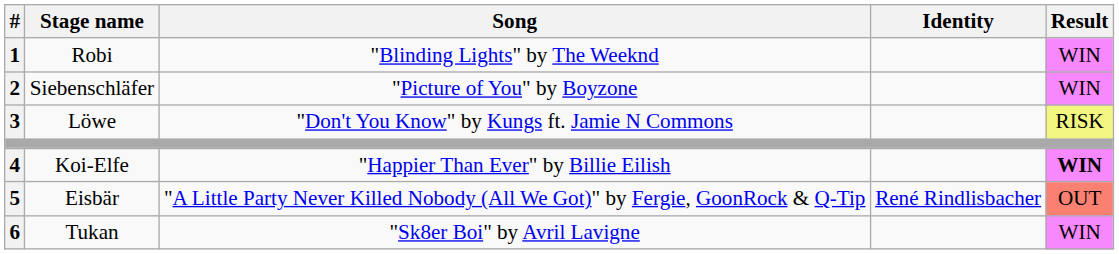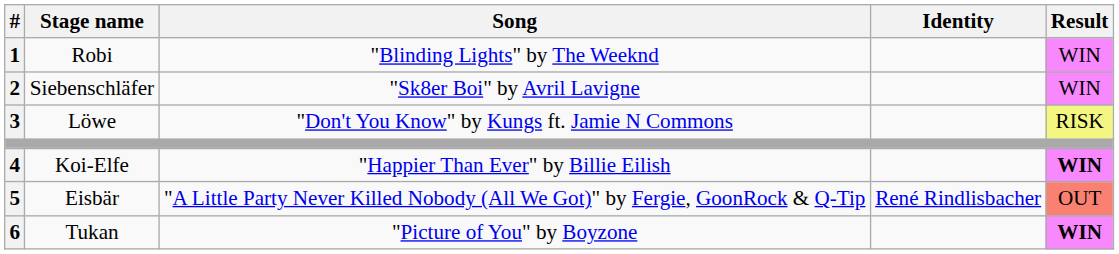 <table class="wikitable plainrowheaders" style="text-align: center">
 <tr>
 <th>#</th>
 <th>Stage name</th>
 <th>Song</th>
 <th>Identity</th>
 <th>Result</th>
 </tr>
 <tr>
 <th>1</th>
 <td>Robi</td>
 <td>"<a href='#'>Blinding Lights</a>" by <a href='#'>The Weeknd</a></td>
 <td></td>
 <td bgcolor="F888FD">WIN</td>
 </tr>
 <tr>
 <th>2</th>
 <td>Siebenschläfer</td>
-<td>"<a href='#'>Picture of You</a>" by <a href='#'>Boyzone</a></td>
+<td>"<a href='#'>Sk8er Boi</a>" by <a href='#'>Avril Lavigne</a></td>
 <td></td>
 <td bgcolor="F888FD">WIN</td>
 </tr>
 <tr>
 <th>3</th>
 <td>Löwe</td>
 <td>"<a href='#'>Don't You Know</a>" by <a href='#'>Kungs</a> ft. <a href='#'>Jamie N Commons</a></td>
 <td></td>
 <td bgcolor="#F3F781">RISK</td>
 </tr>
 <tr>
 <td colspan="5" style="background:darkgray"></td>
 </tr>
 <tr>
 <th>4</th>
 <td>Koi-Elfe</td>
 <td>"<a href='#'>Happier Than Ever</a>" by <a href='#'>Billie Eilish</a></td>
 <td></td>
 <td bgcolor="F888FD"><strong>WIN</strong></td>
 </tr>
 <tr>
 <th>5</th>
 <td>Eisbär</td>
 <td>"<a href='#'>A Little Party Never Killed Nobody (All We Got)</a>" by <a href='#'>Fergie</a>, <a href='#'>GoonRock</a> & <a href='#'>Q-Tip</a></td>
 <td><a href='#'>René Rindlisbacher</a></td>
 <td bgcolor="salmon">OUT</td>
 </tr>
 <tr>
 <th>6</th>
 <td>Tukan</td>
-<td>"<a href='#'>Sk8er Boi</a>" by <a href='#'>Avril Lavigne</a></td>
+<td>"<a href='#'>Picture of You</a>" by <a href='#'>Boyzone</a></td>
 <td></td>
-<td bgcolor="F888FD">WIN</td>
+<td bgcolor="F888FD"><strong>WIN</strong></td>
 </tr>
 </table>
